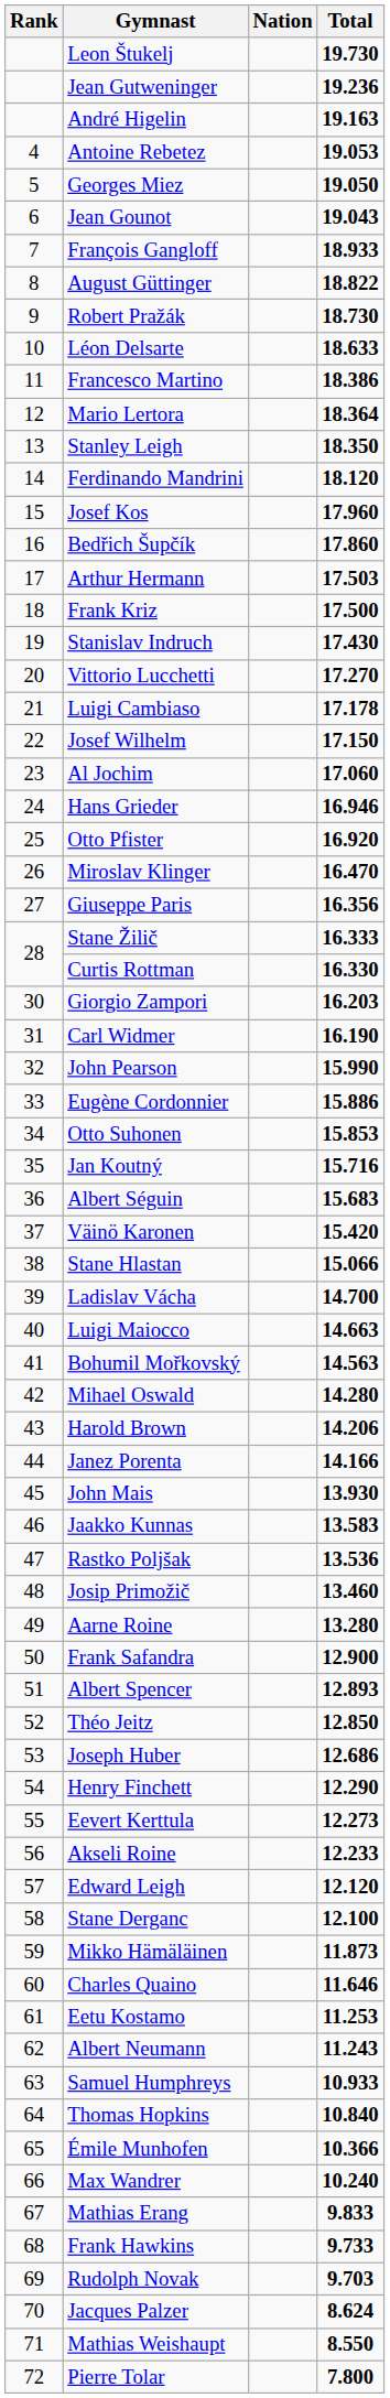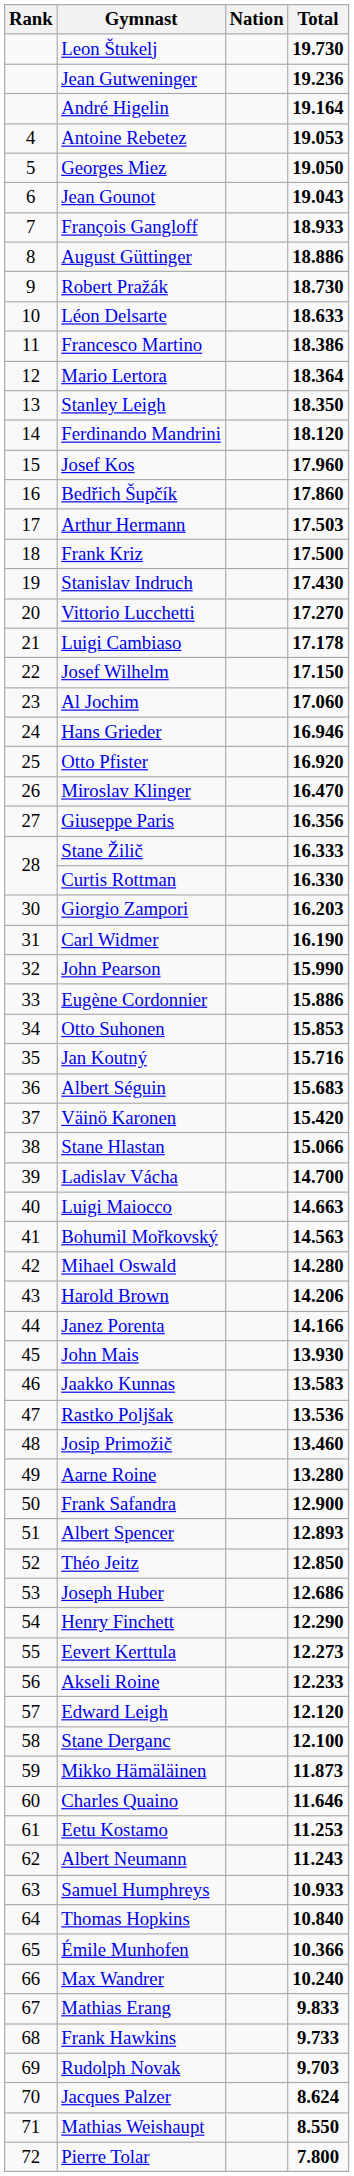 <table class="wikitable sortable" style="text-align:center">
 <tr>
 <th>Rank</th>
 <th>Gymnast</th>
 <th>Nation</th>
 <th>Total</th>
 </tr>
 <tr>
 <td></td>
 <td align=left><a href='#'>Leon Štukelj</a></td>
 <td align=left></td>
 <td><strong>19.730</strong></td>
 </tr>
 <tr>
 <td></td>
 <td align=left><a href='#'>Jean Gutweninger</a></td>
 <td align=left></td>
 <td><strong>19.236</strong></td>
 </tr>
 <tr>
 <td></td>
 <td align=left><a href='#'>André Higelin</a></td>
 <td align=left></td>
-<td><strong>19.163</strong></td>
+<td><strong>19.164</strong></td>
 </tr>
 <tr>
 <td>4</td>
 <td align=left><a href='#'>Antoine Rebetez</a></td>
 <td align=left></td>
 <td><strong>19.053</strong></td>
 </tr>
 <tr>
 <td>5</td>
 <td align=left><a href='#'>Georges Miez</a></td>
 <td align=left></td>
 <td><strong>19.050</strong></td>
 </tr>
 <tr>
 <td>6</td>
 <td align=left><a href='#'>Jean Gounot</a></td>
 <td align=left></td>
 <td><strong>19.043</strong></td>
 </tr>
 <tr>
 <td>7</td>
 <td align=left><a href='#'>François Gangloff</a></td>
 <td align=left></td>
 <td><strong>18.933</strong></td>
 </tr>
 <tr>
 <td>8</td>
 <td align=left><a href='#'>August Güttinger</a></td>
 <td align=left></td>
-<td><strong>18.822</strong></td>
+<td><strong>18.886</strong></td>
 </tr>
 <tr>
 <td>9</td>
 <td align=left><a href='#'>Robert Pražák</a></td>
 <td align=left></td>
 <td><strong>18.730</strong></td>
 </tr>
 <tr>
 <td>10</td>
 <td align=left><a href='#'>Léon Delsarte</a></td>
 <td align=left></td>
 <td><strong>18.633</strong></td>
 </tr>
 <tr>
 <td>11</td>
 <td align=left><a href='#'>Francesco Martino</a></td>
 <td align=left></td>
 <td><strong>18.386</strong></td>
 </tr>
 <tr>
 <td>12</td>
 <td align=left><a href='#'>Mario Lertora</a></td>
 <td align=left></td>
 <td><strong>18.364</strong></td>
 </tr>
 <tr>
 <td>13</td>
 <td align=left><a href='#'>Stanley Leigh</a></td>
 <td align=left></td>
 <td><strong>18.350</strong></td>
 </tr>
 <tr>
 <td>14</td>
 <td align=left><a href='#'>Ferdinando Mandrini</a></td>
 <td align=left></td>
 <td><strong>18.120</strong></td>
 </tr>
 <tr>
 <td>15</td>
 <td align=left><a href='#'>Josef Kos</a></td>
 <td align=left></td>
 <td><strong>17.960</strong></td>
 </tr>
 <tr>
 <td>16</td>
 <td align=left><a href='#'>Bedřich Šupčík</a></td>
 <td align=left></td>
 <td><strong>17.860</strong></td>
 </tr>
 <tr>
 <td>17</td>
 <td align=left><a href='#'>Arthur Hermann</a></td>
 <td align=left></td>
 <td><strong>17.503</strong></td>
 </tr>
 <tr>
 <td>18</td>
 <td align=left><a href='#'>Frank Kriz</a></td>
 <td align=left></td>
 <td><strong>17.500</strong></td>
 </tr>
 <tr>
 <td>19</td>
 <td align=left><a href='#'>Stanislav Indruch</a></td>
 <td align=left></td>
 <td><strong>17.430</strong></td>
 </tr>
 <tr>
 <td>20</td>
 <td align=left><a href='#'>Vittorio Lucchetti</a></td>
 <td align=left></td>
 <td><strong>17.270</strong></td>
 </tr>
 <tr>
 <td>21</td>
 <td align=left><a href='#'>Luigi Cambiaso</a></td>
 <td align=left></td>
 <td><strong>17.178</strong></td>
 </tr>
 <tr>
 <td>22</td>
 <td align=left><a href='#'>Josef Wilhelm</a></td>
 <td align=left></td>
 <td><strong>17.150</strong></td>
 </tr>
 <tr>
 <td>23</td>
 <td align=left><a href='#'>Al Jochim</a></td>
 <td align=left></td>
 <td><strong>17.060</strong></td>
 </tr>
 <tr>
 <td>24</td>
 <td align=left><a href='#'>Hans Grieder</a></td>
 <td align=left></td>
 <td><strong>16.946</strong></td>
 </tr>
 <tr>
 <td>25</td>
 <td align=left><a href='#'>Otto Pfister</a></td>
 <td align=left></td>
 <td><strong>16.920</strong></td>
 </tr>
 <tr>
 <td>26</td>
 <td align=left><a href='#'>Miroslav Klinger</a></td>
 <td align=left></td>
 <td><strong>16.470</strong></td>
 </tr>
 <tr>
 <td>27</td>
 <td align=left><a href='#'>Giuseppe Paris</a></td>
 <td align=left></td>
 <td><strong>16.356</strong></td>
 </tr>
 <tr>
 <td rowspan=2>28</td>
 <td align=left><a href='#'>Stane Žilič</a></td>
 <td align=left></td>
 <td><strong>16.333</strong></td>
 </tr>
 <tr>
 <td align=left><a href='#'>Curtis Rottman</a></td>
 <td align=left></td>
 <td><strong>16.330</strong></td>
 </tr>
 <tr>
 <td>30</td>
 <td align=left><a href='#'>Giorgio Zampori</a></td>
 <td align=left></td>
 <td><strong>16.203</strong></td>
 </tr>
 <tr>
 <td>31</td>
 <td align=left><a href='#'>Carl Widmer</a></td>
 <td align=left></td>
 <td><strong>16.190</strong></td>
 </tr>
 <tr>
 <td>32</td>
 <td align=left><a href='#'>John Pearson</a></td>
 <td align=left></td>
 <td><strong>15.990</strong></td>
 </tr>
 <tr>
 <td>33</td>
 <td align=left><a href='#'>Eugène Cordonnier</a></td>
 <td align=left></td>
 <td><strong>15.886</strong></td>
 </tr>
 <tr>
 <td>34</td>
 <td align=left><a href='#'>Otto Suhonen</a></td>
 <td align=left></td>
 <td><strong>15.853</strong></td>
 </tr>
 <tr>
 <td>35</td>
 <td align=left><a href='#'>Jan Koutný</a></td>
 <td align=left></td>
 <td><strong>15.716</strong></td>
 </tr>
 <tr>
 <td>36</td>
 <td align=left><a href='#'>Albert Séguin</a></td>
 <td align=left></td>
 <td><strong>15.683</strong></td>
 </tr>
 <tr>
 <td>37</td>
 <td align=left><a href='#'>Väinö Karonen</a></td>
 <td align=left></td>
 <td><strong>15.420</strong></td>
 </tr>
 <tr>
 <td>38</td>
 <td align=left><a href='#'>Stane Hlastan</a></td>
 <td align=left></td>
 <td><strong>15.066</strong></td>
 </tr>
 <tr>
 <td>39</td>
 <td align=left><a href='#'>Ladislav Vácha</a></td>
 <td align=left></td>
 <td><strong>14.700</strong></td>
 </tr>
 <tr>
 <td>40</td>
 <td align=left><a href='#'>Luigi Maiocco</a></td>
 <td align=left></td>
 <td><strong>14.663</strong></td>
 </tr>
 <tr>
 <td>41</td>
 <td align=left><a href='#'>Bohumil Mořkovský</a></td>
 <td align=left></td>
 <td><strong>14.563</strong></td>
 </tr>
 <tr>
 <td>42</td>
 <td align=left><a href='#'>Mihael Oswald</a></td>
 <td align=left></td>
 <td><strong>14.280</strong></td>
 </tr>
 <tr>
 <td>43</td>
 <td align=left><a href='#'>Harold Brown</a></td>
 <td align=left></td>
 <td><strong>14.206</strong></td>
 </tr>
 <tr>
 <td>44</td>
 <td align=left><a href='#'>Janez Porenta</a></td>
 <td align=left></td>
 <td><strong>14.166</strong></td>
 </tr>
 <tr>
 <td>45</td>
 <td align=left><a href='#'>John Mais</a></td>
 <td align=left></td>
 <td><strong>13.930</strong></td>
 </tr>
 <tr>
 <td>46</td>
 <td align=left><a href='#'>Jaakko Kunnas</a></td>
 <td align=left></td>
 <td><strong>13.583</strong></td>
 </tr>
 <tr>
 <td>47</td>
 <td align=left><a href='#'>Rastko Poljšak</a></td>
 <td align=left></td>
 <td><strong>13.536</strong></td>
 </tr>
 <tr>
 <td>48</td>
 <td align=left><a href='#'>Josip Primožič</a></td>
 <td align=left></td>
 <td><strong>13.460</strong></td>
 </tr>
 <tr>
 <td>49</td>
 <td align=left><a href='#'>Aarne Roine</a></td>
 <td align=left></td>
 <td><strong>13.280</strong></td>
 </tr>
 <tr>
 <td>50</td>
 <td align=left><a href='#'>Frank Safandra</a></td>
 <td align=left></td>
 <td><strong>12.900</strong></td>
 </tr>
 <tr>
 <td>51</td>
 <td align=left><a href='#'>Albert Spencer</a></td>
 <td align=left></td>
 <td><strong>12.893</strong></td>
 </tr>
 <tr>
 <td>52</td>
 <td align=left><a href='#'>Théo Jeitz</a></td>
 <td align=left></td>
 <td><strong>12.850</strong></td>
 </tr>
 <tr>
 <td>53</td>
 <td align=left><a href='#'>Joseph Huber</a></td>
 <td align=left></td>
 <td><strong>12.686</strong></td>
 </tr>
 <tr>
 <td>54</td>
 <td align=left><a href='#'>Henry Finchett</a></td>
 <td align=left></td>
 <td><strong>12.290</strong></td>
 </tr>
 <tr>
 <td>55</td>
 <td align=left><a href='#'>Eevert Kerttula</a></td>
 <td align=left></td>
 <td><strong>12.273</strong></td>
 </tr>
 <tr>
 <td>56</td>
 <td align=left><a href='#'>Akseli Roine</a></td>
 <td align=left></td>
 <td><strong>12.233</strong></td>
 </tr>
 <tr>
 <td>57</td>
 <td align=left><a href='#'>Edward Leigh</a></td>
 <td align=left></td>
 <td><strong>12.120</strong></td>
 </tr>
 <tr>
 <td>58</td>
 <td align=left><a href='#'>Stane Derganc</a></td>
 <td align=left></td>
 <td><strong>12.100</strong></td>
 </tr>
 <tr>
 <td>59</td>
 <td align=left><a href='#'>Mikko Hämäläinen</a></td>
 <td align=left></td>
 <td><strong>11.873</strong></td>
 </tr>
 <tr>
 <td>60</td>
 <td align=left><a href='#'>Charles Quaino</a></td>
 <td align=left></td>
 <td><strong>11.646</strong></td>
 </tr>
 <tr>
 <td>61</td>
 <td align=left><a href='#'>Eetu Kostamo</a></td>
 <td align=left></td>
 <td><strong>11.253</strong></td>
 </tr>
 <tr>
 <td>62</td>
 <td align=left><a href='#'>Albert Neumann</a></td>
 <td align=left></td>
 <td><strong>11.243</strong></td>
 </tr>
 <tr>
 <td>63</td>
 <td align=left><a href='#'>Samuel Humphreys</a></td>
 <td align=left></td>
 <td><strong>10.933</strong></td>
 </tr>
 <tr>
 <td>64</td>
 <td align=left><a href='#'>Thomas Hopkins</a></td>
 <td align=left></td>
 <td><strong>10.840</strong></td>
 </tr>
 <tr>
 <td>65</td>
 <td align=left><a href='#'>Émile Munhofen</a></td>
 <td align=left></td>
 <td><strong>10.366</strong></td>
 </tr>
 <tr>
 <td>66</td>
 <td align=left><a href='#'>Max Wandrer</a></td>
 <td align=left></td>
 <td><strong>10.240</strong></td>
 </tr>
 <tr>
 <td>67</td>
 <td align=left><a href='#'>Mathias Erang</a></td>
 <td align=left></td>
 <td><strong>9.833</strong></td>
 </tr>
 <tr>
 <td>68</td>
 <td align=left><a href='#'>Frank Hawkins</a></td>
 <td align=left></td>
 <td><strong>9.733</strong></td>
 </tr>
 <tr>
 <td>69</td>
 <td align=left><a href='#'>Rudolph Novak</a></td>
 <td align=left></td>
 <td><strong>9.703</strong></td>
 </tr>
 <tr>
 <td>70</td>
 <td align=left><a href='#'>Jacques Palzer</a></td>
 <td align=left></td>
 <td><strong>8.624</strong></td>
 </tr>
 <tr>
 <td>71</td>
 <td align=left><a href='#'>Mathias Weishaupt</a></td>
 <td align=left></td>
 <td><strong>8.550</strong></td>
 </tr>
 <tr>
 <td>72</td>
 <td align=left><a href='#'>Pierre Tolar</a></td>
 <td align=left></td>
 <td><strong>7.800</strong></td>
 </tr>
 </table>
